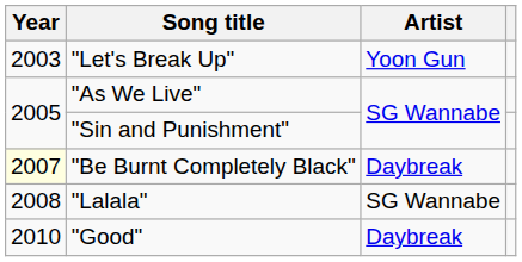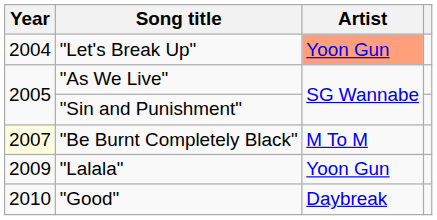 <table class="wikitable plainrowheaders">
 <tr>
 <th scope="col">Year</th>
 <th scope="col">Song title</th>
 <th scope="col">Artist</th>
 <th scope="col" class="unsortable"></th>
 </tr>
 <tr>
-<td>2003</td>
+<td>2004</td>
 <td>"Let's Break Up"</td>
-<td><a href='#'>Yoon Gun</a></td>
+<td style="background: lightsalmon;"><a href='#'>Yoon Gun</a></td>
 <td></td>
 </tr>
 <tr>
 <td rowspan="2">2005</td>
 <td>"As We Live"</td>
 <td rowspan="2"><a href='#'>SG Wannabe</a></td>
 <td></td>
 </tr>
 <tr>
 <td>"Sin and Punishment"</td>
 <td></td>
 </tr>
 <tr>
 <td style="background: lightyellow;">2007</td>
 <td>"Be Burnt Completely Black"</td>
-<td><a href='#'>Daybreak</a></td>
+<td><a href='#'>M To M</a></td>
 <td></td>
 </tr>
 <tr>
-<td>2008</td>
+<td>2009</td>
 <td>"Lalala"</td>
-<td>SG Wannabe</td>
+<td><a href='#'>Yoon Gun</a></td>
 <td></td>
 </tr>
 <tr>
 <td>2010</td>
 <td>"Good"</td>
 <td><a href='#'>Daybreak</a></td>
 <td></td>
 </tr>
 </table>
